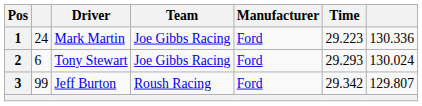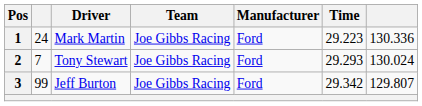 <table class="wikitable" style="font-size:95%">
 <tr>
 <th>Pos</th>
 <th></th>
 <th>Driver</th>
 <th>Team</th>
 <th>Manufacturer</th>
 <th>Time</th>
 <th></th>
 </tr>
 <tr>
 <th>1</th>
 <td>24</td>
 <td><a href='#'>Mark Martin</a></td>
 <td><a href='#'>Joe Gibbs Racing</a></td>
 <td><a href='#'>Ford</a></td>
 <td>29.223</td>
 <td>130.336</td>
 </tr>
 <tr>
 <th>2</th>
-<td>6</td>
+<td>7</td>
 <td><a href='#'>Tony Stewart</a></td>
 <td><a href='#'>Joe Gibbs Racing</a></td>
 <td><a href='#'>Ford</a></td>
 <td>29.293</td>
 <td>130.024</td>
 </tr>
 <tr>
 <th>3</th>
 <td>99</td>
 <td><a href='#'>Jeff Burton</a></td>
-<td><a href='#'>Roush Racing</a></td>
+<td><a href='#'>Joe Gibbs Racing</a></td>
 <td><a href='#'>Ford</a></td>
 <td>29.342</td>
 <td>129.807</td>
 </tr>
 <tr>
 <th colspan="7"></th>
 </tr>
 </table>
